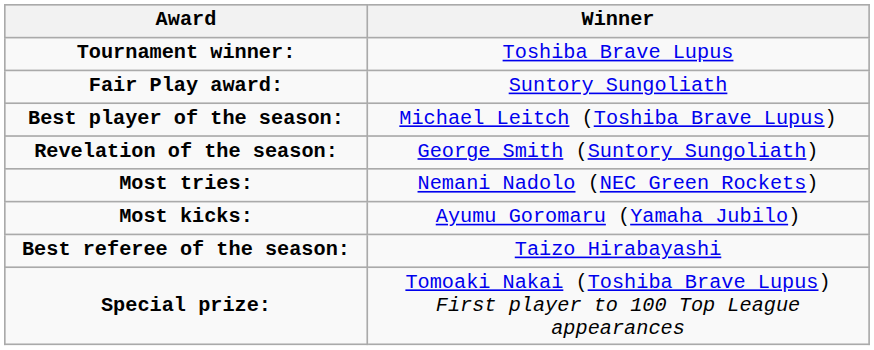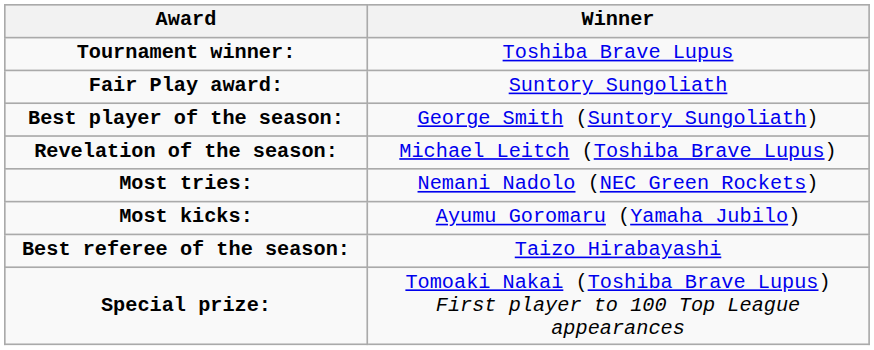 <table class="wikitable" style="font-size:95%; text-align:center;">
 <tr>
 <th style="width:215px;">Award</th>
 <th style="width:300px;">Winner</th>
 </tr>
 <tr>
 <td><strong>Tournament winner:</strong></td>
 <td><a href='#'>Toshiba Brave Lupus</a></td>
 </tr>
 <tr>
 <td><strong>Fair Play award:</strong></td>
 <td><a href='#'>Suntory Sungoliath</a></td>
 </tr>
 <tr>
 <td><strong>Best player of the season:</strong></td>
-<td> <a href='#'>Michael Leitch</a> (<a href='#'>Toshiba Brave Lupus</a>)</td>
+<td> <a href='#'>George Smith</a> (<a href='#'>Suntory Sungoliath</a>)</td>
 </tr>
 <tr>
 <td><strong>Revelation of the season:</strong></td>
-<td> <a href='#'>George Smith</a> (<a href='#'>Suntory Sungoliath</a>)</td>
+<td> <a href='#'>Michael Leitch</a> (<a href='#'>Toshiba Brave Lupus</a>)</td>
 </tr>
 <tr —>
 <td><strong>Most tries:</strong></td>
 <td> <a href='#'>Nemani Nadolo</a> (<a href='#'>NEC Green Rockets</a>)</td>
 </tr>
 <tr>
 <td><strong>Most kicks:</strong></td>
 <td> <a href='#'>Ayumu Goromaru</a> (<a href='#'>Yamaha Jubilo</a>)</td>
 </tr>
 <tr>
 <td><strong>Best referee of the season:</strong></td>
 <td> <a href='#'>Taizo Hirabayashi</a></td>
 </tr>
 <tr>
 <td><strong>Special prize:</strong></td>
 <td> <a href='#'>Tomoaki Nakai</a> (<a href='#'>Toshiba Brave Lupus</a>)<br><em>First player to 100 Top League appearances</em></td>
 </tr>
 </table>
